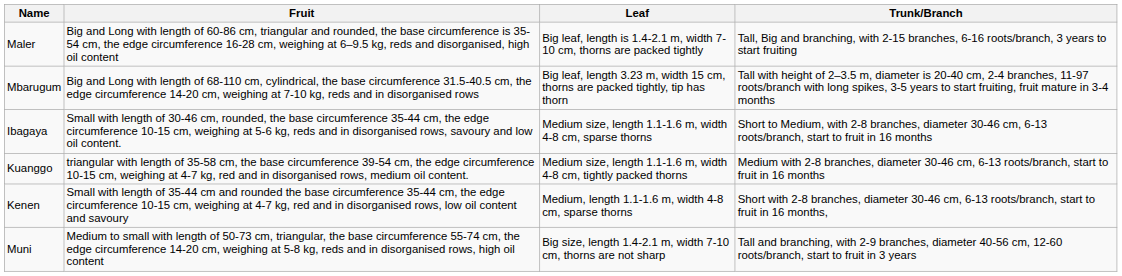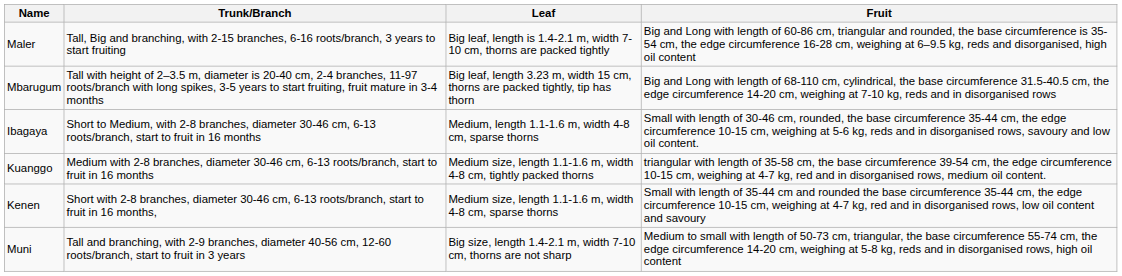 <table class="wikitable">
 <tr>
 <th>Name</th>
+<th>Trunk/Branch</th>
+<th>Leaf</th>
 <th>Fruit</th>
-<th>Leaf</th>
-<th>Trunk/Branch</th>
 </tr>
 <tr>
 <td>Maler</td>
+<td>Tall, Big and branching, with 2-15 branches, 6-16 roots/branch, 3 years to start fruiting</td>
+<td>Big leaf, length is 1.4-2.1 m, width 7-10 cm, thorns are packed tightly</td>
 <td>Big and Long with length of 60-86 cm, triangular and rounded, the base circumference is 35-54 cm, the edge circumference 16-28 cm, weighing at 6–9.5 kg, reds and disorganised, high oil content</td>
-<td>Big leaf, length is 1.4-2.1 m, width 7-10 cm, thorns are packed tightly</td>
-<td>Tall, Big and branching, with 2-15 branches, 6-16 roots/branch, 3 years to start fruiting</td>
 </tr>
 <tr>
 <td>Mbarugum</td>
+<td>Tall with height of 2–3.5 m, diameter is 20-40 cm, 2-4 branches, 11-97 roots/branch with long spikes, 3-5 years to start fruiting, fruit mature in 3-4 months</td>
+<td>Big leaf, length 3.23 m, width 15 cm, thorns are packed tightly, tip has thorn</td>
 <td>Big and Long with length of 68-110 cm, cylindrical, the base circumference 31.5-40.5 cm, the edge circumference 14-20 cm, weighing at 7-10 kg, reds and in disorganised rows</td>
-<td>Big leaf, length 3.23 m, width 15 cm, thorns are packed tightly, tip has thorn</td>
-<td>Tall with height of 2–3.5 m, diameter is 20-40 cm, 2-4 branches, 11-97 roots/branch with long spikes, 3-5 years to start fruiting, fruit mature in 3-4 months</td>
 </tr>
 <tr>
 <td>Ibagaya</td>
+<td>Short to Medium, with 2-8 branches, diameter 30-46 cm, 6-13 roots/branch, start to fruit in 16 months</td>
+<td>Medium, length 1.1-1.6 m, width 4-8 cm, sparse thorns</td>
 <td>Small with length of 30-46 cm, rounded, the base circumference 35-44 cm, the edge circumference 10-15 cm, weighing at 5-6 kg, reds and in disorganised rows, savoury and low oil content.</td>
-<td>Medium size, length 1.1-1.6 m, width 4-8 cm, sparse thorns</td>
-<td>Short to Medium, with 2-8 branches, diameter 30-46 cm, 6-13 roots/branch, start to fruit in 16 months</td>
 </tr>
 <tr>
 <td>Kuanggo</td>
+<td>Medium with 2-8 branches, diameter 30-46 cm, 6-13 roots/branch, start to fruit in 16 months</td>
+<td>Medium size, length 1.1-1.6 m, width 4-8 cm, tightly packed thorns</td>
 <td>triangular with length of 35-58 cm, the base circumference 39-54 cm, the edge circumference 10-15 cm, weighing at 4-7 kg, red and in disorganised rows, medium oil content.</td>
-<td>Medium size, length 1.1-1.6 m, width 4-8 cm, tightly packed thorns</td>
-<td>Medium with 2-8 branches, diameter 30-46 cm, 6-13 roots/branch, start to fruit in 16 months</td>
 </tr>
 <tr>
 <td>Kenen</td>
+<td>Short with 2-8 branches, diameter 30-46 cm, 6-13 roots/branch, start to fruit in 16 months,</td>
+<td>Medium size, length 1.1-1.6 m, width 4-8 cm, sparse thorns</td>
 <td>Small with length of 35-44 cm and rounded the base circumference 35-44 cm, the edge circumference 10-15 cm, weighing at 4-7 kg, red and in disorganised rows, low oil content and savoury</td>
-<td>Medium, length 1.1-1.6 m, width 4-8 cm, sparse thorns</td>
-<td>Short with 2-8 branches, diameter 30-46 cm, 6-13 roots/branch, start to fruit in 16 months,</td>
 </tr>
 <tr>
 <td>Muni</td>
+<td>Tall and branching, with 2-9 branches, diameter 40-56 cm, 12-60 roots/branch, start to fruit in 3 years</td>
+<td>Big size, length 1.4-2.1 m, width 7-10 cm, thorns are not sharp</td>
 <td>Medium to small with length of 50-73 cm, triangular, the base circumference 55-74 cm, the edge circumference 14-20 cm, weighing at 5-8 kg, reds and in disorganised rows, high oil content</td>
-<td>Big size, length 1.4-2.1 m, width 7-10 cm, thorns are not sharp</td>
-<td>Tall and branching, with 2-9 branches, diameter 40-56 cm, 12-60 roots/branch, start to fruit in 3 years</td>
 </tr>
 </table>
